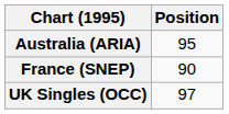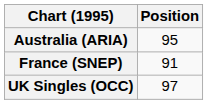 <table class="wikitable sortable plainrowheaders" style="text-align:center">
 <tr>
 <th>Chart (1995)</th>
 <th>Position</th>
 </tr>
 <tr>
 <th scope="row">Australia (ARIA)</th>
 <td>95</td>
 </tr>
 <tr>
 <th scope="row">France (SNEP)</th>
-<td>90</td>
+<td>91</td>
 </tr>
 <tr>
 <th scope="row">UK Singles (OCC)</th>
 <td>97</td>
 </tr>
 </table>
